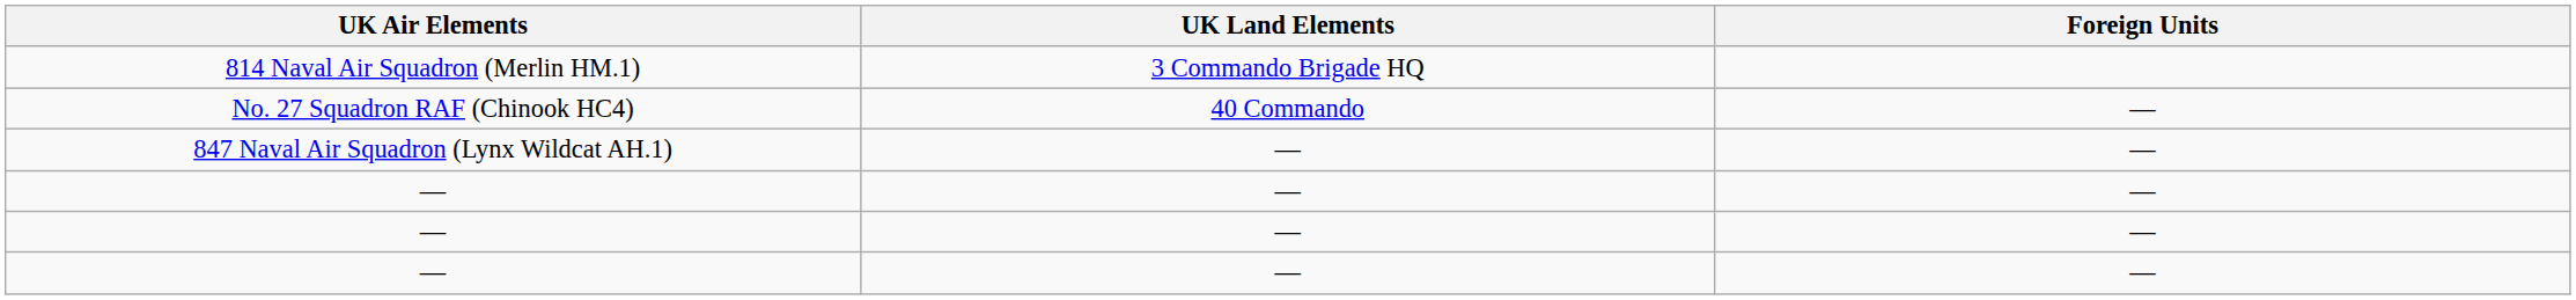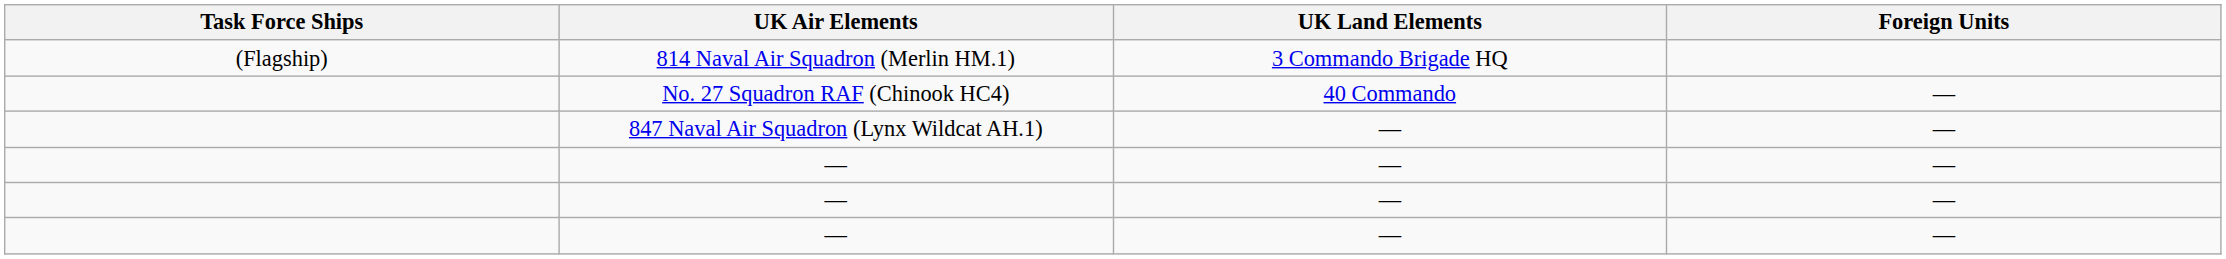 <table class="wikitable" style="margin:auto; width:100%;">
 <tr>
+<th style="text-align:center; width:25%;">Task Force Ships</th>
 <th style="text-align:center; width:25%;">UK Air Elements</th>
 <th style="text-align:center; width:25%;">UK Land Elements</th>
 <th style="text-align:center; width:25%;">Foreign Units</th>
 </tr>
 <tr>
+<td align="center"> (Flagship)</td>
 <td align="center"><a href='#'>814 Naval Air Squadron</a> (Merlin HM.1)</td>
 <td align="center"><a href='#'>3 Commando Brigade</a> HQ</td>
 <td align="center"></td>
 </tr>
 <tr>
+<td align="center"></td>
 <td align="center"><a href='#'>No. 27 Squadron RAF</a> (Chinook HC4)</td>
 <td align="center"><a href='#'>40 Commando</a></td>
 <td align="center">—</td>
 </tr>
 <tr>
+<td align="center"></td>
 <td align="center"><a href='#'>847 Naval Air Squadron</a> (Lynx Wildcat AH.1)</td>
 <td align="center">—</td>
 <td align="center">—</td>
 </tr>
 <tr>
+<td align="center"></td>
 <td align="center">—</td>
 <td align="center">—</td>
 <td align="center">—</td>
 </tr>
 <tr>
+<td align="center"></td>
 <td align="center">—</td>
 <td align="center">—</td>
 <td align="center">—</td>
 </tr>
 <tr>
+<td align="center"></td>
 <td align="center">—</td>
 <td align="center">—</td>
 <td align="center">—</td>
 </tr>
 </table>
